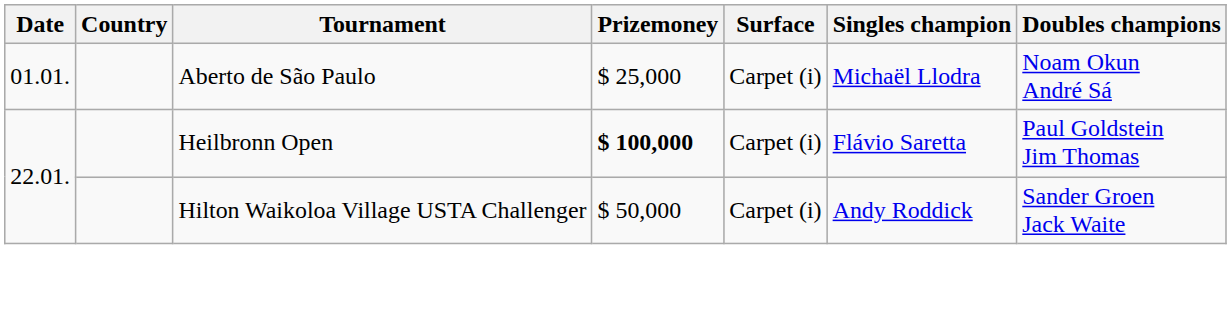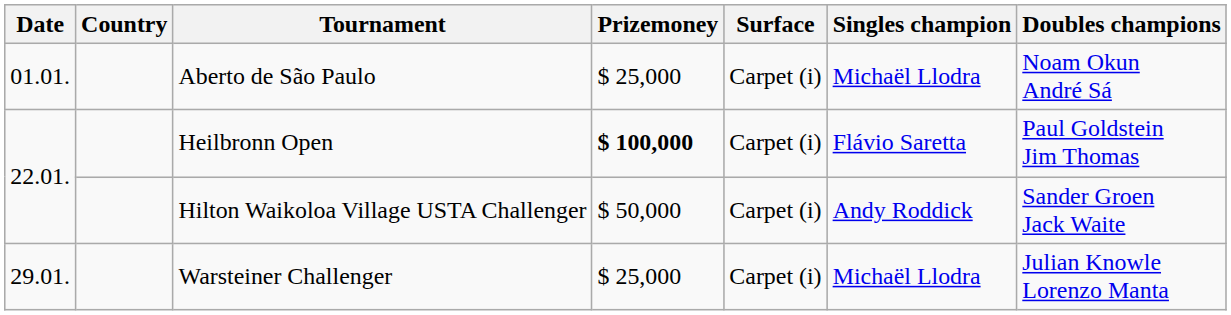 <table class="sortable wikitable" style=font-size:97%>
 <tr>
 <th>Date</th>
 <th>Country</th>
 <th>Tournament</th>
 <th>Prizemoney</th>
 <th>Surface</th>
 <th>Singles champion</th>
 <th>Doubles champions</th>
 </tr>
 <tr>
 <td>01.01.</td>
 <td></td>
 <td>Aberto de São Paulo</td>
 <td>$ 25,000</td>
 <td>Carpet (i)</td>
 <td> <a href='#'>Michaël Llodra</a></td>
 <td> <a href='#'>Noam Okun</a> <br>  <a href='#'>André Sá</a></td>
 </tr>
 <tr>
 <td rowspan="2">22.01.</td>
 <td></td>
 <td>Heilbronn Open</td>
 <td><strong>$ 100,000</strong></td>
 <td>Carpet (i)</td>
 <td> <a href='#'>Flávio Saretta</a></td>
 <td> <a href='#'>Paul Goldstein</a><br> <a href='#'>Jim Thomas</a></td>
 </tr>
 <tr>
 <td></td>
 <td>Hilton Waikoloa Village USTA Challenger</td>
 <td>$ 50,000</td>
 <td>Carpet (i)</td>
 <td> <a href='#'>Andy Roddick</a></td>
 <td> <a href='#'>Sander Groen</a> <br>  <a href='#'>Jack Waite</a></td>
 </tr>
+<tr>
+<td>29.01.</td>
+<td></td>
+<td>Warsteiner Challenger</td>
+<td>$ 25,000</td>
+<td>Carpet (i)</td>
+<td> <a href='#'>Michaël Llodra</a></td>
+<td> <a href='#'>Julian Knowle</a><br> <a href='#'>Lorenzo Manta</a></td>
+</tr>
 </table>
